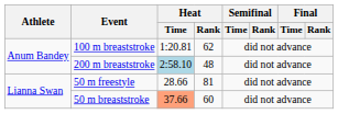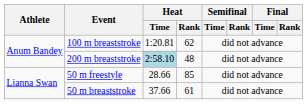 <table class=wikitable style="font-size:90%">
 <tr>
 <th rowspan="2">Athlete</th>
 <th rowspan="2">Event</th>
 <th colspan="2">Heat</th>
 <th colspan="2">Semifinal</th>
 <th colspan="2">Final</th>
 </tr>
 <tr style="font-size:95%">
 <th>Time</th>
 <th>Rank</th>
 <th>Time</th>
 <th>Rank</th>
 <th>Time</th>
 <th>Rank</th>
 </tr>
 <tr align=center>
 <td align=left rowspan=2><a href='#'>Anum Bandey</a></td>
 <td align=left><a href='#'>100 m breaststroke</a></td>
 <td>1:20.81</td>
 <td>62</td>
 <td colspan=4>did not advance</td>
 </tr>
 <tr align=center>
 <td align=left><a href='#'>200 m breaststroke</a></td>
 <td style="background: lightblue;">2:58.10</td>
 <td>48</td>
 <td colspan=4>did not advance</td>
 </tr>
 <tr align=center>
 <td align=left rowspan=2><a href='#'>Lianna Swan</a></td>
 <td align=left><a href='#'>50 m freestyle</a></td>
 <td>28.66</td>
-<td>81</td>
+<td>85</td>
 <td colspan=4>did not advance</td>
 </tr>
 <tr align=center>
 <td align=left><a href='#'>50 m breaststroke</a></td>
-<td style="background: lightsalmon;">37.66</td>
-<td>60</td>
+<td>37.66</td>
+<td>61</td>
 <td colspan=4>did not advance</td>
 </tr>
 </table>
